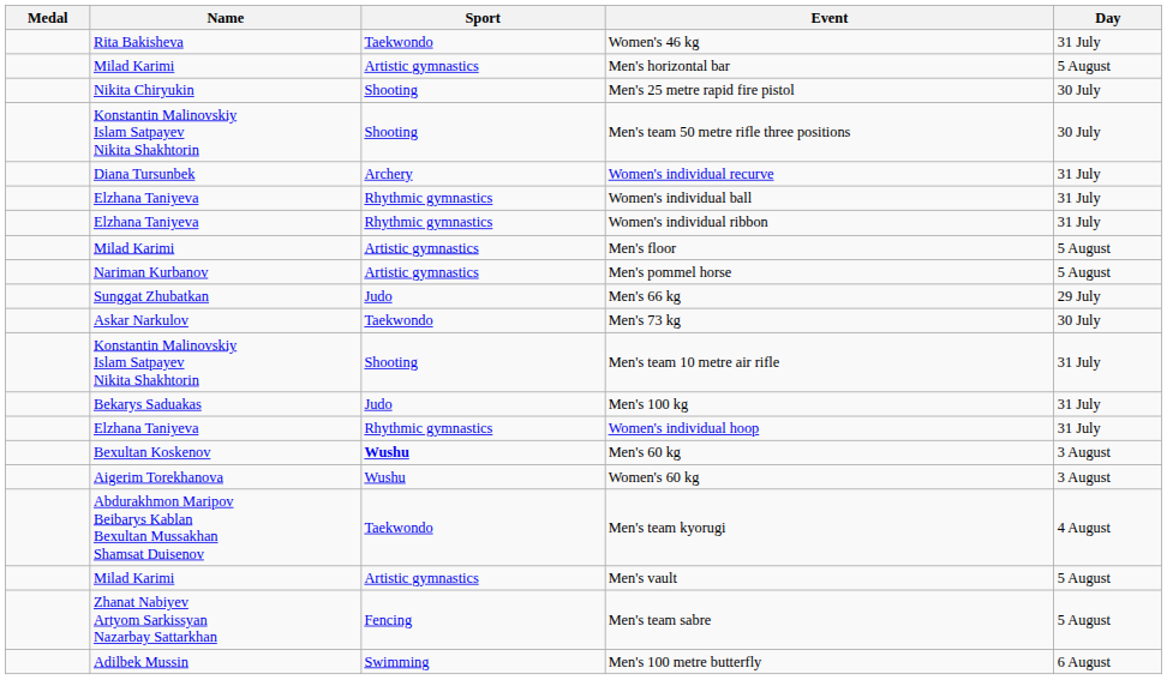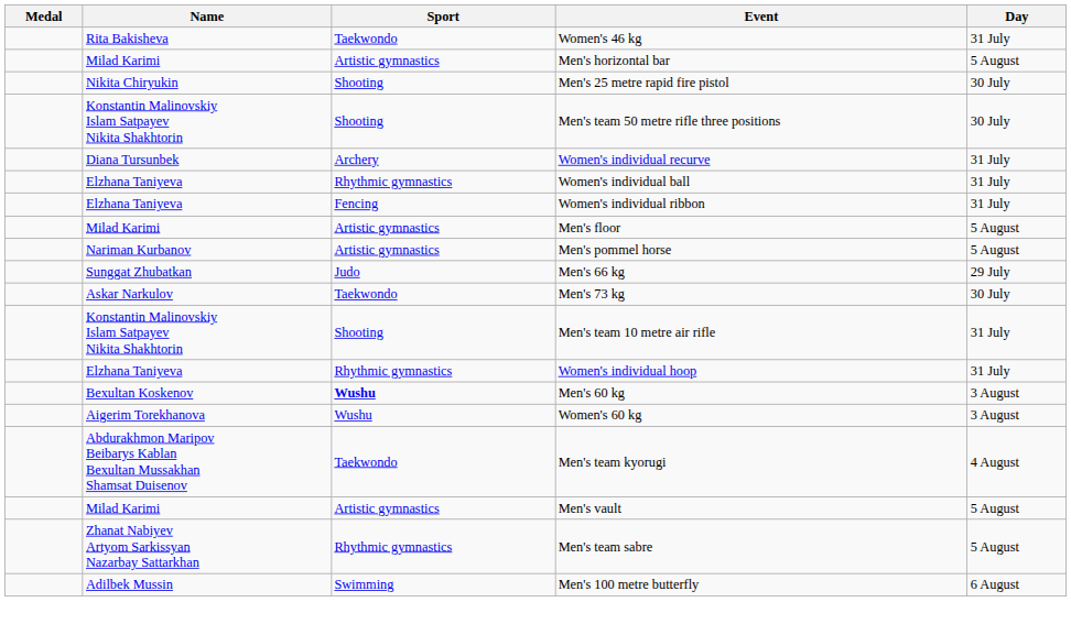 <table class="wikitable sortable" style="font-size: 95%; width:60%">
 <tr>
 <th>Medal</th>
 <th>Name</th>
 <th>Sport</th>
 <th>Event</th>
 <th>Day</th>
 </tr>
 <tr>
 <td></td>
 <td><a href='#'>Rita Bakisheva</a></td>
 <td><a href='#'>Taekwondo</a></td>
 <td>Women's 46 kg</td>
 <td>31 July</td>
 </tr>
 <tr>
 <td></td>
 <td><a href='#'>Milad Karimi</a></td>
 <td><a href='#'>Artistic gymnastics</a></td>
 <td>Men's horizontal bar</td>
 <td>5 August</td>
 </tr>
 <tr>
 <td></td>
 <td><a href='#'>Nikita Chiryukin</a></td>
 <td><a href='#'>Shooting</a></td>
 <td>Men's 25 metre rapid fire pistol</td>
 <td>30 July</td>
 </tr>
 <tr>
 <td></td>
 <td><a href='#'>Konstantin Malinovskiy</a><br><a href='#'>Islam Satpayev</a><br><a href='#'>Nikita Shakhtorin</a></td>
 <td><a href='#'>Shooting</a></td>
 <td>Men's team 50 metre rifle three positions</td>
 <td>30 July</td>
 </tr>
 <tr>
 <td></td>
 <td><a href='#'>Diana Tursunbek</a></td>
 <td><a href='#'>Archery</a></td>
 <td><a href='#'>Women's individual recurve</a></td>
 <td>31 July</td>
 </tr>
 <tr>
 <td></td>
 <td><a href='#'>Elzhana Taniyeva</a></td>
 <td><a href='#'>Rhythmic gymnastics</a></td>
 <td>Women's individual ball</td>
 <td>31 July</td>
 </tr>
 <tr>
 <td></td>
 <td><a href='#'>Elzhana Taniyeva</a></td>
-<td><a href='#'>Rhythmic gymnastics</a></td>
+<td><a href='#'>Fencing</a></td>
 <td>Women's individual ribbon</td>
 <td>31 July</td>
 </tr>
 <tr>
 <td></td>
 <td><a href='#'>Milad Karimi</a></td>
 <td><a href='#'>Artistic gymnastics</a></td>
 <td>Men's floor</td>
 <td>5 August</td>
 </tr>
 <tr>
 <td></td>
 <td><a href='#'>Nariman Kurbanov</a></td>
 <td><a href='#'>Artistic gymnastics</a></td>
 <td>Men's pommel horse</td>
 <td>5 August</td>
 </tr>
 <tr>
 <td></td>
 <td><a href='#'>Sunggat Zhubatkan</a></td>
 <td><a href='#'>Judo</a></td>
 <td>Men's 66 kg</td>
 <td>29 July</td>
 </tr>
 <tr>
 <td></td>
 <td><a href='#'>Askar Narkulov</a></td>
 <td><a href='#'>Taekwondo</a></td>
 <td>Men's 73 kg</td>
 <td>30 July</td>
 </tr>
 <tr>
 <td></td>
 <td><a href='#'>Konstantin Malinovskiy</a><br><a href='#'>Islam Satpayev</a><br><a href='#'>Nikita Shakhtorin</a></td>
 <td><a href='#'>Shooting</a></td>
 <td>Men's team 10 metre air rifle</td>
 <td>31 July</td>
 </tr>
 <tr>
 <td></td>
-<td><a href='#'>Bekarys Saduakas</a></td>
-<td><a href='#'>Judo</a></td>
-<td>Men's 100 kg</td>
-<td>31 July</td>
-</tr>
-<tr>
-<td></td>
 <td><a href='#'>Elzhana Taniyeva</a></td>
 <td><a href='#'>Rhythmic gymnastics</a></td>
 <td><a href='#'>Women's individual hoop</a></td>
 <td>31 July</td>
 </tr>
 <tr>
 <td></td>
 <td><a href='#'>Bexultan Koskenov</a></td>
 <td><strong><a href='#'>Wushu</a></strong></td>
 <td>Men's 60 kg</td>
 <td>3 August</td>
 </tr>
 <tr>
 <td></td>
 <td><a href='#'>Aigerim Torekhanova</a></td>
 <td><a href='#'>Wushu</a></td>
 <td>Women's 60 kg</td>
 <td>3 August</td>
 </tr>
 <tr>
 <td></td>
 <td><a href='#'>Abdurakhmon Maripov</a><br><a href='#'>Beibarys Kablan</a><br><a href='#'>Bexultan Mussakhan</a><br><a href='#'>Shamsat Duisenov</a></td>
 <td><a href='#'>Taekwondo</a></td>
 <td>Men's team kyorugi</td>
 <td>4 August</td>
 </tr>
 <tr>
 <td></td>
 <td><a href='#'>Milad Karimi</a></td>
 <td><a href='#'>Artistic gymnastics</a></td>
 <td>Men's vault</td>
 <td>5 August</td>
 </tr>
 <tr>
 <td></td>
 <td><a href='#'>Zhanat Nabiyev</a><br><a href='#'>Artyom Sarkissyan</a><br><a href='#'>Nazarbay Sattarkhan</a></td>
-<td><a href='#'>Fencing</a></td>
+<td><a href='#'>Rhythmic gymnastics</a></td>
 <td>Men's team sabre</td>
 <td>5 August</td>
 </tr>
 <tr>
 <td></td>
 <td><a href='#'>Adilbek Mussin</a></td>
 <td><a href='#'>Swimming</a></td>
 <td>Men's 100 metre butterfly</td>
 <td>6 August</td>
 </tr>
 </table>
